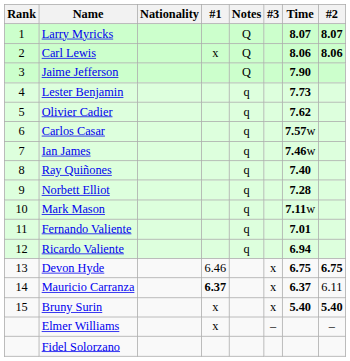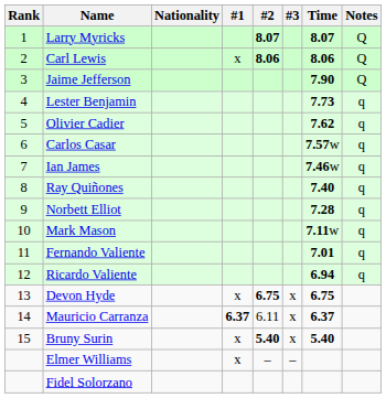 <table class="wikitable sortable" style="text-align:center">
 <tr>
 <th>Rank</th>
 <th>Name</th>
 <th>Nationality</th>
 <th>#1</th>
-<th>Notes</th>
+<th>#2</th>
 <th>#3</th>
 <th>Time</th>
-<th>#2</th>
+<th>Notes</th>
 </tr>
 <tr bgcolor=ccffcc>
 <td>1</td>
 <td align=left><a href='#'>Larry Myricks</a></td>
 <td align=left></td>
 <td></td>
-<td>Q</td>
+<td><strong>8.07</strong></td>
 <td></td>
 <td><strong>8.07</strong></td>
-<td><strong>8.07</strong></td>
+<td>Q</td>
 </tr>
 <tr bgcolor=ccffcc>
 <td>2</td>
 <td align=left><a href='#'>Carl Lewis</a></td>
 <td align=left></td>
 <td>x</td>
-<td>Q</td>
+<td><strong>8.06</strong></td>
 <td></td>
 <td><strong>8.06</strong></td>
-<td><strong>8.06</strong></td>
+<td>Q</td>
 </tr>
 <tr bgcolor=ccffcc>
 <td>3</td>
 <td align=left><a href='#'>Jaime Jefferson</a></td>
 <td align=left></td>
 <td></td>
-<td>Q</td>
+<td></td>
 <td></td>
 <td><strong>7.90</strong></td>
-<td></td>
+<td>Q</td>
 </tr>
 <tr bgcolor=ddffdd>
 <td>4</td>
 <td align=left><a href='#'>Lester Benjamin</a></td>
 <td align=left></td>
 <td></td>
-<td>q</td>
+<td></td>
 <td></td>
 <td><strong>7.73</strong></td>
-<td></td>
+<td>q</td>
 </tr>
 <tr bgcolor=ddffdd>
 <td>5</td>
 <td align=left><a href='#'>Olivier Cadier</a></td>
 <td align=left></td>
 <td></td>
-<td>q</td>
+<td></td>
 <td></td>
 <td><strong>7.62</strong></td>
-<td></td>
+<td>q</td>
 </tr>
 <tr bgcolor=ddffdd>
 <td>6</td>
 <td align=left><a href='#'>Carlos Casar</a></td>
 <td align=left></td>
 <td></td>
-<td>q</td>
+<td></td>
 <td></td>
 <td><strong>7.57</strong>w</td>
-<td></td>
+<td>q</td>
 </tr>
 <tr bgcolor=ddffdd>
 <td>7</td>
 <td align=left><a href='#'>Ian James</a></td>
 <td align=left></td>
 <td></td>
-<td>q</td>
+<td></td>
 <td></td>
 <td><strong>7.46</strong>w</td>
-<td></td>
+<td>q</td>
 </tr>
 <tr bgcolor=ddffdd>
 <td>8</td>
 <td align=left><a href='#'>Ray Quiñones</a></td>
 <td align=left></td>
 <td></td>
-<td>q</td>
+<td></td>
 <td></td>
 <td><strong>7.40</strong></td>
-<td></td>
+<td>q</td>
 </tr>
 <tr bgcolor=ddffdd>
 <td>9</td>
 <td align=left><a href='#'>Norbett Elliot</a></td>
 <td align=left></td>
 <td></td>
-<td>q</td>
+<td></td>
 <td></td>
 <td><strong>7.28</strong></td>
-<td></td>
+<td>q</td>
 </tr>
 <tr bgcolor=ddffdd>
 <td>10</td>
 <td align=left><a href='#'>Mark Mason</a></td>
 <td align=left></td>
 <td></td>
-<td>q</td>
+<td></td>
 <td></td>
 <td><strong>7.11</strong>w</td>
-<td></td>
+<td>q</td>
 </tr>
 <tr bgcolor=ddffdd>
 <td>11</td>
 <td align=left><a href='#'>Fernando Valiente</a></td>
 <td align=left></td>
 <td></td>
-<td>q</td>
+<td></td>
 <td></td>
 <td><strong>7.01</strong></td>
-<td></td>
+<td>q</td>
 </tr>
 <tr bgcolor=ddffdd>
 <td>12</td>
 <td align=left><a href='#'>Ricardo Valiente</a></td>
 <td align=left></td>
 <td></td>
-<td>q</td>
+<td></td>
 <td></td>
 <td><strong>6.94</strong></td>
-<td></td>
+<td>q</td>
 </tr>
 <tr>
 <td>13</td>
 <td align=left><a href='#'>Devon Hyde</a></td>
 <td align=left></td>
-<td>6.46</td>
-<td></td>
 <td>x</td>
 <td><strong>6.75</strong></td>
+<td>x</td>
 <td><strong>6.75</strong></td>
+<td></td>
 </tr>
 <tr>
 <td>14</td>
 <td align=left><a href='#'>Mauricio Carranza</a></td>
 <td align=left></td>
 <td><strong>6.37</strong></td>
-<td></td>
+<td>6.11</td>
 <td>x</td>
 <td><strong>6.37</strong></td>
-<td>6.11</td>
+<td></td>
 </tr>
 <tr>
 <td>15</td>
 <td align=left><a href='#'>Bruny Surin</a></td>
 <td align=left></td>
 <td>x</td>
-<td></td>
+<td><strong>5.40</strong></td>
 <td>x</td>
 <td><strong>5.40</strong></td>
-<td><strong>5.40</strong></td>
+<td></td>
 </tr>
 <tr>
 <td></td>
 <td align=left><a href='#'>Elmer Williams</a></td>
 <td align=left></td>
 <td>x</td>
-<td></td>
+<td>–</td>
 <td>–</td>
 <td><strong></strong></td>
-<td>–</td>
+<td></td>
 </tr>
 <tr>
 <td></td>
 <td align=left><a href='#'>Fidel Solorzano</a></td>
 <td align=left></td>
 <td></td>
 <td></td>
 <td></td>
 <td><strong></strong></td>
 <td></td>
 </tr>
 </table>
